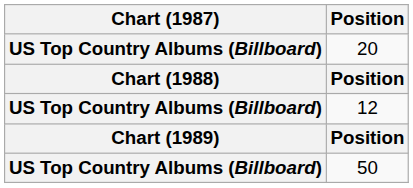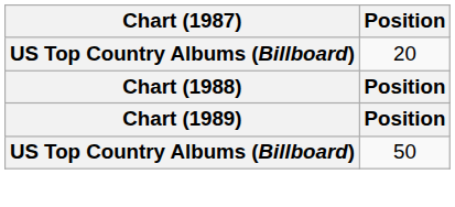 <table class="wikitable plainrowheaders" style="text-align:center">
 <tr>
 <th scope="col">Chart (1987)</th>
 <th scope="col">Position</th>
 </tr>
 <tr>
 <th scope="row">US Top Country Albums (<em>Billboard</em>)</th>
 <td>20</td>
 </tr>
 <tr>
 <th scope="col">Chart (1988)</th>
 <th scope="col">Position</th>
 </tr>
 <tr>
-<th scope="row">US Top Country Albums (<em>Billboard</em>)</th>
-<td>12</td>
-</tr>
-<tr>
 <th scope="col">Chart (1989)</th>
 <th scope="col">Position</th>
 </tr>
 <tr>
 <th scope="row">US Top Country Albums (<em>Billboard</em>)</th>
 <td>50</td>
 </tr>
 </table>
